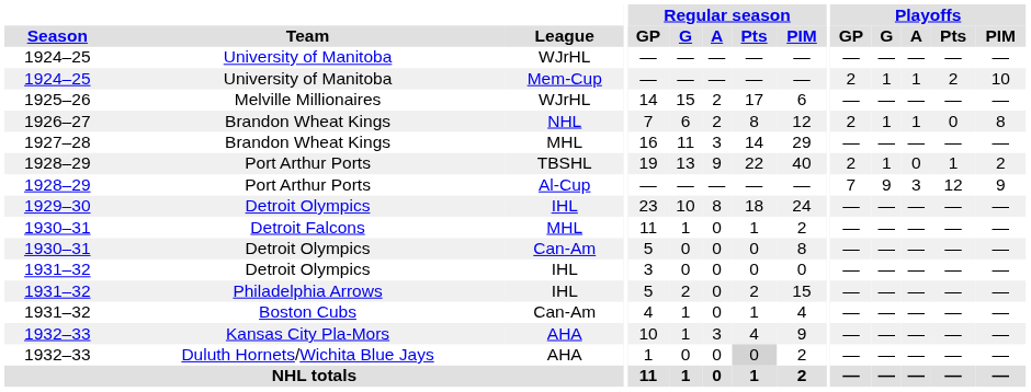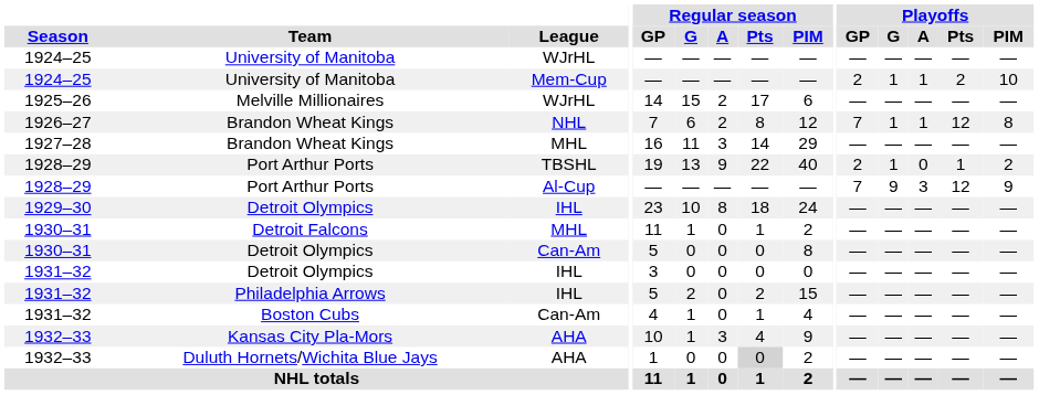 <table border="0" cellpadding="1" cellspacing="0" style="text-align:center; width:60em">
 <tr bgcolor="#e0e0e0">
 <th colspan="3" bgcolor="#ffffff"></th>
 <th rowspan="100" bgcolor="#ffffff"></th>
 <th colspan="5"><a href='#'>Regular season</a></th>
 <th rowspan="100" bgcolor="#ffffff"></th>
 <th colspan="5"><a href='#'>Playoffs</a></th>
 </tr>
 <tr bgcolor="#e0e0e0">
 <th><a href='#'>Season</a></th>
 <th>Team</th>
 <th>League</th>
 <th>GP</th>
 <th><a href='#'>G</a></th>
 <th><a href='#'>A</a></th>
 <th><a href='#'>Pts</a></th>
 <th><a href='#'>PIM</a></th>
 <th>GP</th>
 <th>G</th>
 <th>A</th>
 <th>Pts</th>
 <th>PIM</th>
 </tr>
 <tr>
 <td>1924–25</td>
 <td><a href='#'>University of Manitoba</a></td>
 <td>WJrHL</td>
 <td>—</td>
 <td>—</td>
 <td>—</td>
 <td>—</td>
 <td>—</td>
 <td>—</td>
 <td>—</td>
 <td>—</td>
 <td>—</td>
 <td>—</td>
 </tr>
 <tr bgcolor="#f0f0f0">
 <td><a href='#'>1924–25</a></td>
 <td>University of Manitoba</td>
 <td><a href='#'>Mem-Cup</a></td>
 <td>—</td>
 <td>—</td>
 <td>—</td>
 <td>—</td>
 <td>—</td>
 <td>2</td>
 <td>1</td>
 <td>1</td>
 <td>2</td>
 <td>10</td>
 </tr>
 <tr>
 <td>1925–26</td>
 <td>Melville Millionaires</td>
 <td>WJrHL</td>
 <td>14</td>
 <td>15</td>
 <td>2</td>
 <td>17</td>
 <td>6</td>
 <td>—</td>
 <td>—</td>
 <td>—</td>
 <td>—</td>
 <td>—</td>
 </tr>
 <tr bgcolor="#f0f0f0">
 <td>1926–27</td>
 <td>Brandon Wheat Kings</td>
 <td><a href='#'>NHL</a></td>
 <td>7</td>
 <td>6</td>
 <td>2</td>
 <td>8</td>
 <td>12</td>
-<td>2</td>
+<td>7</td>
 <td>1</td>
 <td>1</td>
-<td>0</td>
+<td>12</td>
 <td>8</td>
 </tr>
 <tr>
 <td>1927–28</td>
 <td>Brandon Wheat Kings</td>
 <td>MHL</td>
 <td>16</td>
 <td>11</td>
 <td>3</td>
 <td>14</td>
 <td>29</td>
 <td>—</td>
 <td>—</td>
 <td>—</td>
 <td>—</td>
 <td>—</td>
 </tr>
 <tr bgcolor="#f0f0f0">
 <td>1928–29</td>
 <td>Port Arthur Ports</td>
 <td>TBSHL</td>
 <td>19</td>
 <td>13</td>
 <td>9</td>
 <td>22</td>
 <td>40</td>
 <td>2</td>
 <td>1</td>
 <td>0</td>
 <td>1</td>
 <td>2</td>
 </tr>
 <tr>
 <td><a href='#'>1928–29</a></td>
 <td>Port Arthur Ports</td>
 <td><a href='#'>Al-Cup</a></td>
 <td>—</td>
 <td>—</td>
 <td>—</td>
 <td>—</td>
 <td>—</td>
 <td>7</td>
 <td>9</td>
 <td>3</td>
 <td>12</td>
 <td>9</td>
 </tr>
 <tr bgcolor="#f0f0f0">
 <td><a href='#'>1929–30</a></td>
 <td><a href='#'>Detroit Olympics</a></td>
 <td><a href='#'>IHL</a></td>
 <td>23</td>
 <td>10</td>
 <td>8</td>
 <td>18</td>
 <td>24</td>
 <td>—</td>
 <td>—</td>
 <td>—</td>
 <td>—</td>
 <td>—</td>
 </tr>
 <tr>
 <td><a href='#'>1930–31</a></td>
 <td><a href='#'>Detroit Falcons</a></td>
 <td><a href='#'>MHL</a></td>
 <td>11</td>
 <td>1</td>
 <td>0</td>
 <td>1</td>
 <td>2</td>
 <td>—</td>
 <td>—</td>
 <td>—</td>
 <td>—</td>
 <td>—</td>
 </tr>
 <tr bgcolor="#f0f0f0">
 <td><a href='#'>1930–31</a></td>
 <td>Detroit Olympics</td>
 <td><a href='#'>Can-Am</a></td>
 <td>5</td>
 <td>0</td>
 <td>0</td>
 <td>0</td>
 <td>8</td>
 <td>—</td>
 <td>—</td>
 <td>—</td>
 <td>—</td>
 <td>—</td>
 </tr>
 <tr>
 <td><a href='#'>1931–32</a></td>
 <td>Detroit Olympics</td>
 <td>IHL</td>
 <td>3</td>
 <td>0</td>
 <td>0</td>
 <td>0</td>
 <td>0</td>
 <td>—</td>
 <td>—</td>
 <td>—</td>
 <td>—</td>
 <td>—</td>
 </tr>
 <tr bgcolor="#f0f0f0">
 <td><a href='#'>1931–32</a></td>
 <td><a href='#'>Philadelphia Arrows</a></td>
 <td>IHL</td>
 <td>5</td>
 <td>2</td>
 <td>0</td>
 <td>2</td>
 <td>15</td>
 <td>—</td>
 <td>—</td>
 <td>—</td>
 <td>—</td>
 <td>—</td>
 </tr>
 <tr>
 <td>1931–32</td>
 <td><a href='#'>Boston Cubs</a></td>
 <td>Can-Am</td>
 <td>4</td>
 <td>1</td>
 <td>0</td>
 <td>1</td>
 <td>4</td>
 <td>—</td>
 <td>—</td>
 <td>—</td>
 <td>—</td>
 <td>—</td>
 </tr>
 <tr bgcolor="#f0f0f0">
 <td><a href='#'>1932–33</a></td>
 <td><a href='#'>Kansas City Pla-Mors</a></td>
 <td><a href='#'>AHA</a></td>
 <td>10</td>
 <td>1</td>
 <td>3</td>
 <td>4</td>
 <td>9</td>
 <td>—</td>
 <td>—</td>
 <td>—</td>
 <td>—</td>
 <td>—</td>
 </tr>
 <tr>
 <td>1932–33</td>
 <td><a href='#'>Duluth Hornets</a>/<a href='#'>Wichita Blue Jays</a></td>
 <td>AHA</td>
 <td>1</td>
 <td>0</td>
 <td>0</td>
 <td style="background: lightgrey;">0</td>
 <td>2</td>
 <td>—</td>
 <td>—</td>
 <td>—</td>
 <td>—</td>
 <td>—</td>
 </tr>
 <tr bgcolor="#e0e0e0">
 <th colspan="3">NHL totals</th>
 <th>11</th>
 <th>1</th>
 <th>0</th>
 <th>1</th>
 <th>2</th>
 <th>—</th>
 <th>—</th>
 <th>—</th>
 <th>—</th>
 <th>—</th>
 </tr>
 </table>
